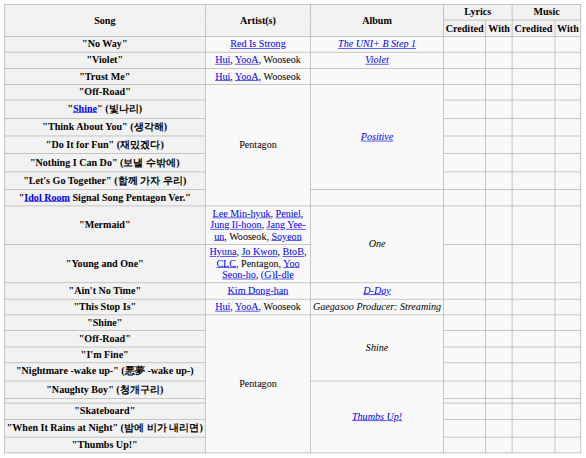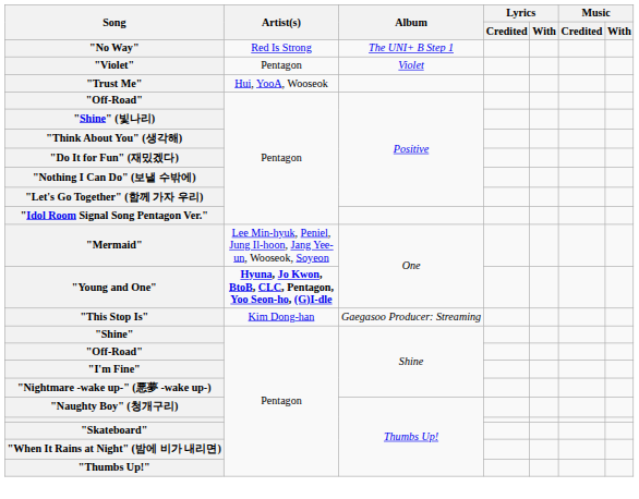 <table class="wikitable plainrowheaders" style="text-align:center">
 <tr>
 <th rowspan="2">Song</th>
 <th rowspan="2" style="width:10em;">Artist(s)</th>
 <th rowspan="2">Album</th>
 <th colspan="2">Lyrics</th>
 <th colspan="2">Music</th>
 </tr>
 <tr>
 <th>Credited</th>
 <th>With</th>
 <th>Credited</th>
 <th>With</th>
 </tr>
 <tr>
 <th scope="row">"No Way"</th>
 <td><a href='#'>Red Is Strong</a></td>
 <td><em><a href='#'>The UNI+ B Step 1</a></em></td>
 <td></td>
 <td></td>
 <td></td>
 <td></td>
 </tr>
 <tr>
 <th scope="row">"Violet" <br></th>
-<td><a href='#'>Hui</a>, <a href='#'>YooA</a>, Wooseok</td>
+<td>Pentagon</td>
 <td><em><a href='#'>Violet</a></em></td>
 <td></td>
 <td></td>
 <td></td>
 <td></td>
 </tr>
 <tr>
 <th scope="row">"Trust Me"</th>
 <td><a href='#'>Hui</a>, <a href='#'>YooA</a>, Wooseok</td>
 <td></td>
 <td></td>
 <td></td>
 <td></td>
 <td></td>
 </tr>
 <tr>
 <th scope="row">"Off-Road"</th>
 <td rowspan="7">Pentagon</td>
 <td rowspan="6"><em><a href='#'>Positive</a></em></td>
 <td></td>
 <td></td>
 <td></td>
 <td></td>
 </tr>
 <tr>
 <th scope="row">"<a href='#'>Shine</a>" (빛나리)</th>
 <td></td>
 <td></td>
 <td></td>
 <td></td>
 </tr>
 <tr>
 <th scope="row">"Think About You" (생각해)</th>
 <td></td>
 <td></td>
 <td></td>
 <td></td>
 </tr>
 <tr>
 <th scope="row">"Do It for Fun" (재밌겠다)<br></th>
 <td></td>
 <td></td>
 <td></td>
 <td></td>
 </tr>
 <tr>
 <th scope="row">"Nothing I Can Do" (보낼 수밖에)</th>
 <td></td>
 <td></td>
 <td></td>
 <td></td>
 </tr>
 <tr>
 <th scope="row">"Let's Go Together" (함께 가자 우리)</th>
 <td></td>
 <td></td>
 <td></td>
 <td></td>
 </tr>
 <tr>
 <th scope="row">"<a href='#'>Idol Room</a> Signal Song Pentagon Ver."</th>
 <td></td>
 <td></td>
 <td></td>
 <td></td>
 <td></td>
 </tr>
 <tr>
 <th scope="row">"Mermaid"</th>
 <td><a href='#'>Lee Min-hyuk</a>, <a href='#'>Peniel</a>, <a href='#'>Jung Il-hoon</a>, <a href='#'>Jang Yee-un</a>, Wooseok, <a href='#'>Soyeon</a></td>
 <td rowspan="2"><em>One</em></td>
 <td></td>
 <td></td>
 <td></td>
 <td></td>
 </tr>
 <tr>
 <th scope="row">"Young and One"</th>
-<td><a href='#'>Hyuna</a>, <a href='#'>Jo Kwon</a>, <a href='#'>BtoB</a>, <a href='#'>CLC</a>, Pentagon, <a href='#'>Yoo Seon-ho</a>, <a href='#'>(G)I-dle</a></td>
-<td></td>
-<td></td>
-<td></td>
-<td></td>
-</tr>
-<tr>
-<th scope="row">"Ain't No Time"</th>
-<td><a href='#'>Kim Dong-han</a> </td>
-<td><em><a href='#'>D-Day</a></em></td>
+<td><strong><a href='#'>Hyuna</a>, <a href='#'>Jo Kwon</a>, <a href='#'>BtoB</a>, <a href='#'>CLC</a>, Pentagon, <a href='#'>Yoo Seon-ho</a>, <a href='#'>(G)I-dle</a></strong></td>
 <td></td>
 <td></td>
 <td></td>
 <td></td>
 </tr>
 <tr>
 <th scope="row">"This Stop Is"</th>
-<td><a href='#'>Hui</a>, <a href='#'>YooA</a>, Wooseok</td>
+<td><a href='#'>Kim Dong-han</a> </td>
 <td><em>Gaegasoo Producer: Streaming</em></td>
 <td></td>
 <td></td>
 <td></td>
 <td></td>
 </tr>
 <tr>
 <th scope="row">"Shine"<br></th>
 <td rowspan="9">Pentagon</td>
 <td rowspan="4"><em>Shine</em></td>
 <td></td>
 <td></td>
 <td></td>
 <td></td>
 </tr>
 <tr>
 <th scope="row">"Off-Road"<br></th>
 <td></td>
 <td></td>
 <td></td>
 <td></td>
 </tr>
 <tr>
 <th scope="row">"I'm Fine"</th>
 <td></td>
 <td></td>
 <td></td>
 <td></td>
 </tr>
 <tr>
 <th scope="row">"Nightmare -wake up-" (悪夢 -wake up-)</th>
 <td></td>
 <td></td>
 <td></td>
 <td></td>
 </tr>
 <tr>
 <th scope="row">"Naughty Boy" (청개구리)</th>
 <td rowspan="5"><em><a href='#'>Thumbs Up!</a></em></td>
 <td></td>
 <td></td>
 <td></td>
 <td></td>
 </tr>
 <tr>
 <th scope="row"></th>
 <td></td>
 <td></td>
 <td></td>
 <td></td>
 </tr>
 <tr>
 <th scope="row">"Skateboard"</th>
 <td></td>
 <td></td>
 <td></td>
 <td></td>
 </tr>
 <tr>
 <th scope="row">"When It Rains at Night" (밤에 비가 내리면)</th>
 <td></td>
 <td></td>
 <td></td>
 <td></td>
 </tr>
 <tr>
 <th scope="row">"Thumbs Up!"</th>
 <td></td>
 <td></td>
 <td></td>
 <td></td>
 </tr>
 </table>
